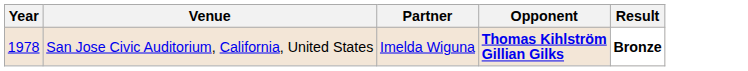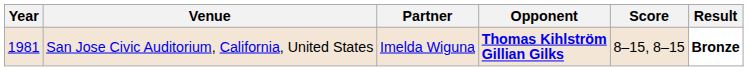 <table class="sortable wikitable" style="font-size: 90%;">
 <tr>
 <th>Year</th>
 <th>Venue</th>
 <th>Partner</th>
 <th>Opponent</th>
+<th>Score</th>
 <th>Result</th>
 </tr>
 <tr style="background:#F3E6D7">
-<td align="center"><a href='#'>1978</a></td>
+<td align="center"><a href='#'>1981</a></td>
 <td align="left"><a href='#'>San Jose Civic Auditorium</a>, <a href='#'>California</a>, United States</td>
 <td align="left"> <a href='#'>Imelda Wiguna</a></td>
 <td align="left"><strong> <a href='#'>Thomas Kihlström</a><br> <a href='#'>Gillian Gilks</a></strong></td>
+<td align="left">8–15, 8–15</td>
 <td style="text-align:left; background:white"> <strong>Bronze</strong></td>
 </tr>
 </table>
